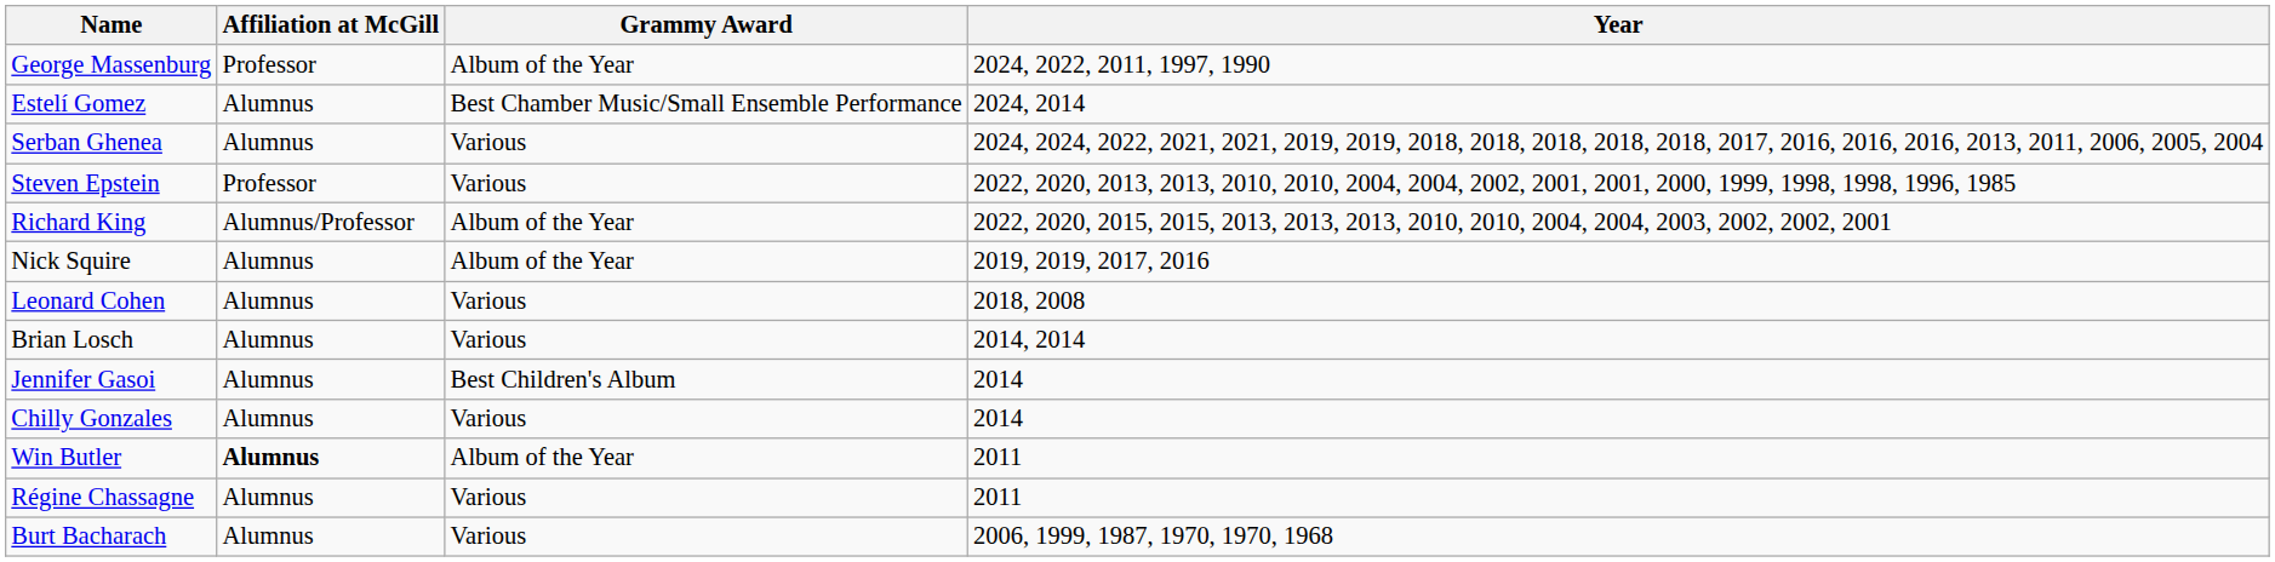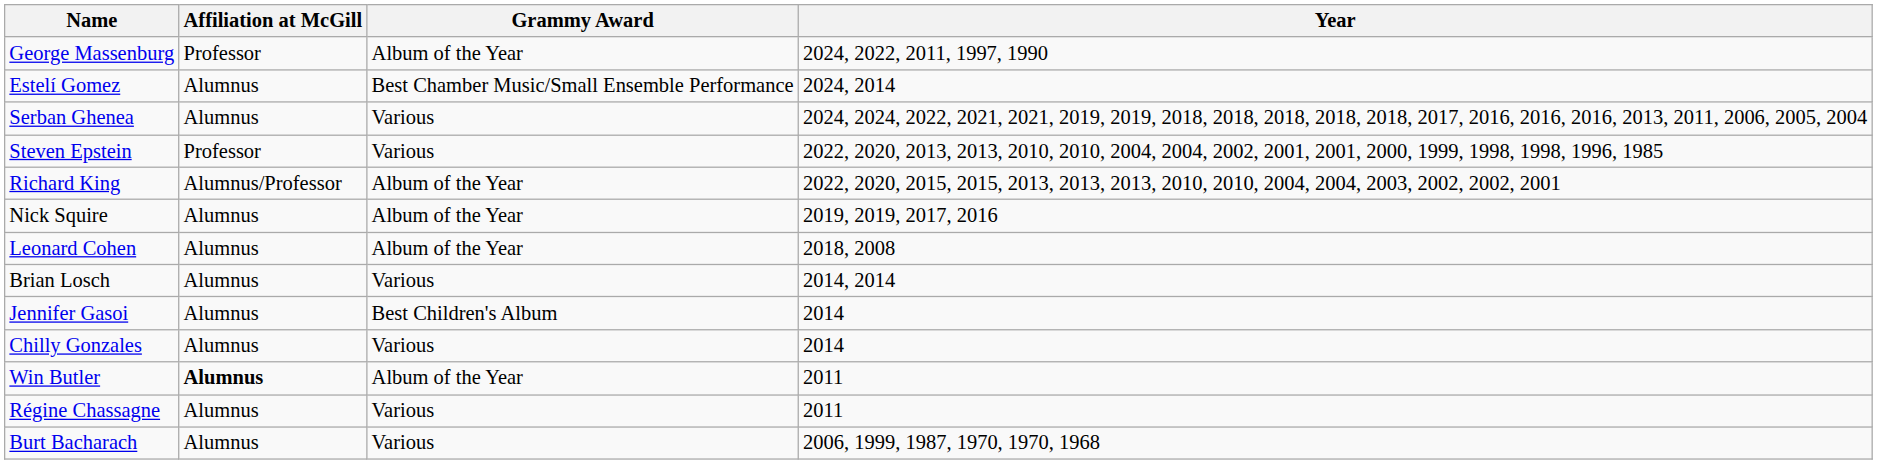 <table class="wikitable">
 <tr>
 <th>Name</th>
 <th>Affiliation at McGill</th>
 <th>Grammy Award</th>
 <th>Year</th>
 </tr>
 <tr>
 <td><a href='#'>George Massenburg</a></td>
 <td>Professor</td>
 <td>Album of the Year</td>
 <td>2024, 2022, 2011, 1997, 1990</td>
 </tr>
 <tr>
 <td><a href='#'>Estelí Gomez</a></td>
 <td>Alumnus</td>
 <td>Best Chamber Music/Small Ensemble Performance</td>
 <td>2024, 2014</td>
 </tr>
 <tr>
 <td><a href='#'>Serban Ghenea</a></td>
 <td>Alumnus</td>
 <td>Various</td>
 <td>2024, 2024, 2022, 2021, 2021, 2019, 2019, 2018, 2018, 2018, 2018, 2018, 2017, 2016, 2016, 2016, 2013, 2011, 2006, 2005, 2004</td>
 </tr>
 <tr>
 <td><a href='#'>Steven Epstein</a></td>
 <td>Professor</td>
 <td>Various</td>
 <td>2022, 2020, 2013, 2013, 2010, 2010, 2004, 2004, 2002, 2001, 2001, 2000, 1999, 1998, 1998, 1996, 1985</td>
 </tr>
 <tr>
 <td><a href='#'>Richard King</a></td>
 <td>Alumnus/Professor</td>
 <td>Album of the Year</td>
 <td>2022, 2020, 2015, 2015, 2013, 2013, 2013, 2010, 2010, 2004, 2004, 2003, 2002, 2002, 2001</td>
 </tr>
 <tr>
 <td>Nick Squire</td>
 <td>Alumnus</td>
 <td>Album of the Year</td>
 <td>2019, 2019, 2017, 2016</td>
 </tr>
 <tr>
 <td><a href='#'>Leonard Cohen</a></td>
 <td>Alumnus</td>
-<td>Various</td>
+<td>Album of the Year</td>
 <td>2018, 2008</td>
 </tr>
 <tr>
 <td>Brian Losch</td>
 <td>Alumnus</td>
 <td>Various</td>
 <td>2014, 2014</td>
 </tr>
 <tr>
 <td><a href='#'>Jennifer Gasoi</a></td>
 <td>Alumnus</td>
 <td>Best Children's Album</td>
 <td>2014</td>
 </tr>
 <tr>
 <td><a href='#'>Chilly Gonzales</a></td>
 <td>Alumnus</td>
 <td>Various</td>
 <td>2014</td>
 </tr>
 <tr>
 <td><a href='#'>Win Butler</a></td>
 <td><strong>Alumnus</strong></td>
 <td>Album of the Year</td>
 <td>2011</td>
 </tr>
 <tr>
 <td><a href='#'>Régine Chassagne</a></td>
 <td>Alumnus</td>
 <td>Various</td>
 <td>2011</td>
 </tr>
 <tr>
 <td><a href='#'>Burt Bacharach</a></td>
 <td>Alumnus</td>
 <td>Various</td>
 <td>2006, 1999, 1987, 1970, 1970, 1968</td>
 </tr>
 </table>
